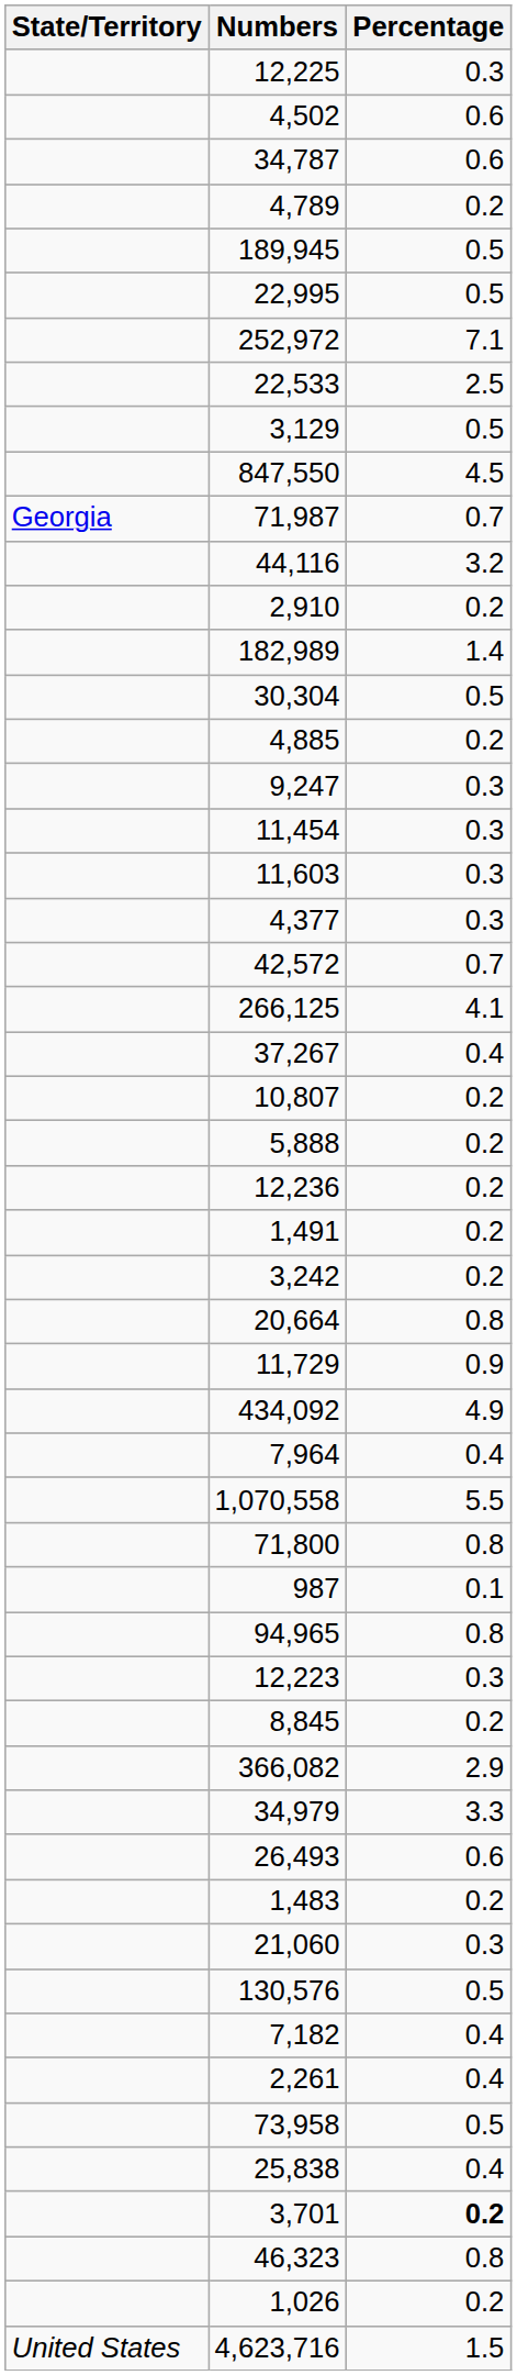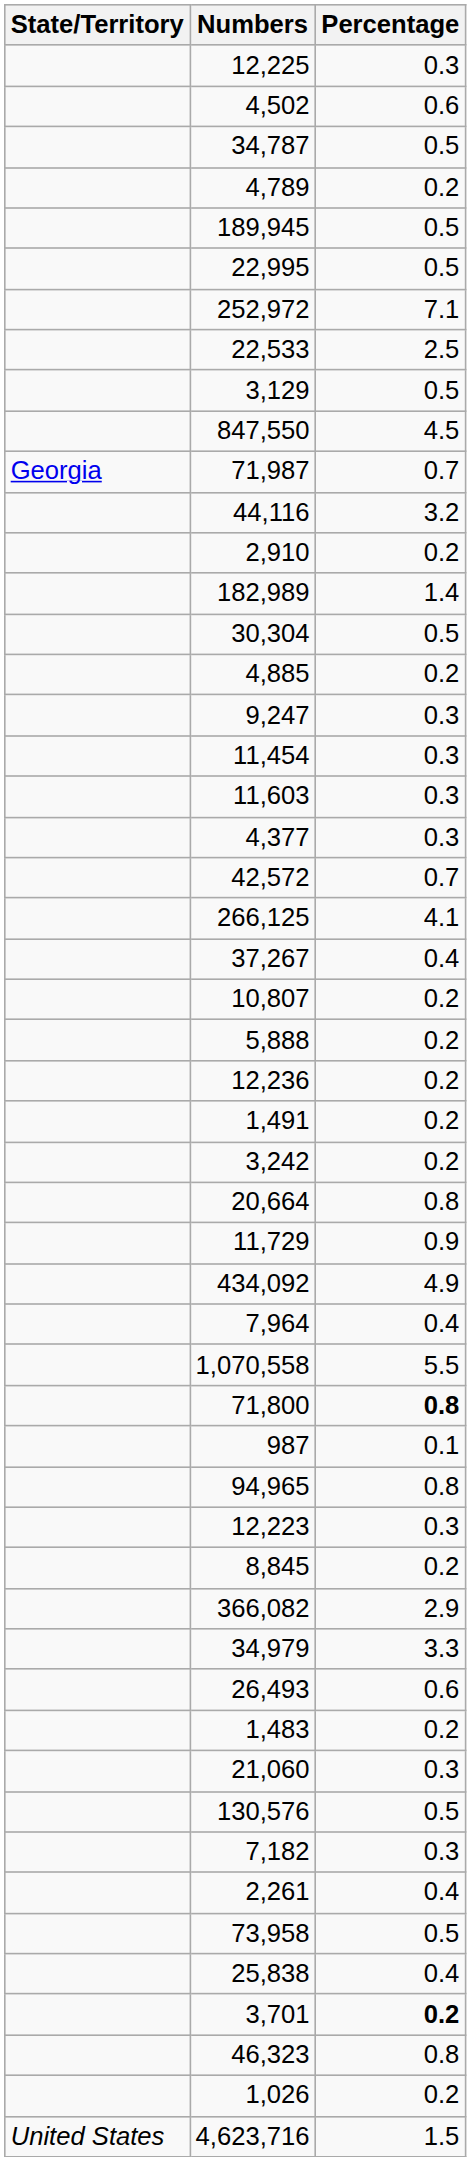 <table class="wikitable sortable">
 <tr>
 <th>State/Territory</th>
 <th>Numbers<br></th>
 <th>Percentage<br></th>
 </tr>
 <tr>
 <td></td>
 <td align="right">12,225</td>
 <td align="right">0.3</td>
 </tr>
 <tr>
 <td></td>
 <td align="right">4,502</td>
 <td align="right">0.6</td>
 </tr>
 <tr>
 <td></td>
 <td align="right">34,787</td>
-<td align="right">0.6</td>
+<td align="right">0.5</td>
 </tr>
 <tr>
 <td></td>
 <td align="right">4,789</td>
 <td align="right">0.2</td>
 </tr>
 <tr>
 <td></td>
 <td align="right">189,945</td>
 <td align="right">0.5</td>
 </tr>
 <tr>
 <td></td>
 <td align="right">22,995</td>
 <td align="right">0.5</td>
 </tr>
 <tr>
 <td></td>
 <td align="right">252,972</td>
 <td align="right">7.1</td>
 </tr>
 <tr>
 <td></td>
 <td align="right">22,533</td>
 <td align="right">2.5</td>
 </tr>
 <tr>
 <td></td>
 <td align="right">3,129</td>
 <td align="right">0.5</td>
 </tr>
 <tr>
 <td></td>
 <td align="right">847,550</td>
 <td align="right">4.5</td>
 </tr>
 <tr>
 <td> <a href='#'>Georgia</a></td>
 <td align="right">71,987</td>
 <td align="right">0.7</td>
 </tr>
 <tr>
 <td></td>
 <td align="right">44,116</td>
 <td align="right">3.2</td>
 </tr>
 <tr>
 <td></td>
 <td align="right">2,910</td>
 <td align="right">0.2</td>
 </tr>
 <tr>
 <td></td>
 <td align="right">182,989</td>
 <td align="right">1.4</td>
 </tr>
 <tr>
 <td></td>
 <td align="right">30,304</td>
 <td align="right">0.5</td>
 </tr>
 <tr>
 <td></td>
 <td align="right">4,885</td>
 <td align="right">0.2</td>
 </tr>
 <tr>
 <td></td>
 <td align="right">9,247</td>
 <td align="right">0.3</td>
 </tr>
 <tr>
 <td></td>
 <td align="right">11,454</td>
 <td align="right">0.3</td>
 </tr>
 <tr>
 <td></td>
 <td align="right">11,603</td>
 <td align="right">0.3</td>
 </tr>
 <tr>
 <td></td>
 <td align="right">4,377</td>
 <td align="right">0.3</td>
 </tr>
 <tr>
 <td></td>
 <td align="right">42,572</td>
 <td align="right">0.7</td>
 </tr>
 <tr>
 <td></td>
 <td align="right">266,125</td>
 <td align="right">4.1</td>
 </tr>
 <tr>
 <td></td>
 <td align="right">37,267</td>
 <td align="right">0.4</td>
 </tr>
 <tr>
 <td></td>
 <td align="right">10,807</td>
 <td align="right">0.2</td>
 </tr>
 <tr>
 <td></td>
 <td align="right">5,888</td>
 <td align="right">0.2</td>
 </tr>
 <tr>
 <td></td>
 <td align="right">12,236</td>
 <td align="right">0.2</td>
 </tr>
 <tr>
 <td></td>
 <td align="right">1,491</td>
 <td align="right">0.2</td>
 </tr>
 <tr>
 <td></td>
 <td align="right">3,242</td>
 <td align="right">0.2</td>
 </tr>
 <tr>
 <td></td>
 <td align="right">20,664</td>
 <td align="right">0.8</td>
 </tr>
 <tr>
 <td></td>
 <td align="right">11,729</td>
 <td align="right">0.9</td>
 </tr>
 <tr>
 <td></td>
 <td align="right">434,092</td>
 <td align="right">4.9</td>
 </tr>
 <tr>
 <td></td>
 <td align="right">7,964</td>
 <td align="right">0.4</td>
 </tr>
 <tr>
 <td></td>
 <td align="right">1,070,558</td>
 <td align="right">5.5</td>
 </tr>
 <tr>
 <td></td>
 <td align="right">71,800</td>
-<td align="right">0.8</td>
+<td align="right"><strong>0.8</strong></td>
 </tr>
 <tr>
 <td></td>
 <td align="right">987</td>
 <td align="right">0.1</td>
 </tr>
 <tr>
 <td></td>
 <td align="right">94,965</td>
 <td align="right">0.8</td>
 </tr>
 <tr>
 <td></td>
 <td align="right">12,223</td>
 <td align="right">0.3</td>
 </tr>
 <tr>
 <td></td>
 <td align="right">8,845</td>
 <td align="right">0.2</td>
 </tr>
 <tr>
 <td></td>
 <td align="right">366,082</td>
 <td align="right">2.9</td>
 </tr>
 <tr>
 <td></td>
 <td align="right">34,979</td>
 <td align="right">3.3</td>
 </tr>
 <tr>
 <td></td>
 <td align="right">26,493</td>
 <td align="right">0.6</td>
 </tr>
 <tr>
 <td></td>
 <td align="right">1,483</td>
 <td align="right">0.2</td>
 </tr>
 <tr>
 <td></td>
 <td align="right">21,060</td>
 <td align="right">0.3</td>
 </tr>
 <tr>
 <td></td>
 <td align="right">130,576</td>
 <td align="right">0.5</td>
 </tr>
 <tr>
 <td></td>
 <td align="right">7,182</td>
-<td align="right">0.4</td>
+<td align="right">0.3</td>
 </tr>
 <tr>
 <td></td>
 <td align="right">2,261</td>
 <td align="right">0.4</td>
 </tr>
 <tr>
 <td></td>
 <td align="right">73,958</td>
 <td align="right">0.5</td>
 </tr>
 <tr>
 <td></td>
 <td align="right">25,838</td>
 <td align="right">0.4</td>
 </tr>
 <tr>
 <td></td>
 <td align="right">3,701</td>
 <td align="right"><strong>0.2</strong></td>
 </tr>
 <tr>
 <td></td>
 <td align="right">46,323</td>
 <td align="right">0.8</td>
 </tr>
 <tr>
 <td></td>
 <td align="right">1,026</td>
 <td align="right">0.2</td>
 </tr>
 <tr>
 <td><em>United States</em></td>
 <td align="right">4,623,716</td>
 <td align="right">1.5</td>
 </tr>
 </table>
